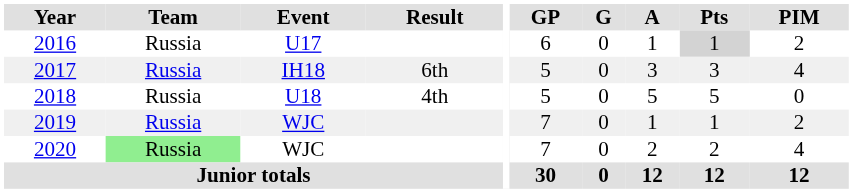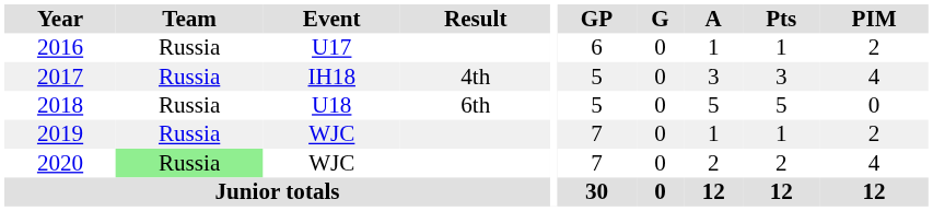 <table border="0" cellpadding="1" cellspacing="0" ID="Table3" style="text-align:center; width:40em">
 <tr ALIGN="center" bgcolor="#e0e0e0">
 <th>Year</th>
 <th>Team</th>
 <th>Event</th>
 <th>Result</th>
 <th rowspan="99" bgcolor="#ffffff"></th>
 <th>GP</th>
 <th>G</th>
 <th>A</th>
 <th>Pts</th>
 <th>PIM</th>
 </tr>
 <tr>
 <td><a href='#'>2016</a></td>
 <td>Russia</td>
 <td><a href='#'>U17</a></td>
 <td></td>
 <td>6</td>
 <td>0</td>
 <td>1</td>
-<td style="background: lightgrey;">1</td>
+<td>1</td>
 <td>2</td>
 </tr>
 <tr bgcolor="#f0f0f0">
 <td><a href='#'>2017</a></td>
 <td><a href='#'>Russia</a></td>
 <td><a href='#'>IH18</a></td>
-<td>6th</td>
+<td>4th</td>
 <td>5</td>
 <td>0</td>
 <td>3</td>
 <td>3</td>
 <td>4</td>
 </tr>
 <tr>
 <td><a href='#'>2018</a></td>
 <td>Russia</td>
 <td><a href='#'>U18</a></td>
-<td>4th</td>
+<td>6th</td>
 <td>5</td>
 <td>0</td>
 <td>5</td>
 <td>5</td>
 <td>0</td>
 </tr>
 <tr bgcolor="#f0f0f0">
 <td><a href='#'>2019</a></td>
 <td><a href='#'>Russia</a></td>
 <td><a href='#'>WJC</a></td>
 <td></td>
 <td>7</td>
 <td>0</td>
 <td>1</td>
 <td>1</td>
 <td>2</td>
 </tr>
 <tr>
 <td><a href='#'>2020</a></td>
 <td style="background: lightgreen;">Russia</td>
 <td>WJC</td>
 <td></td>
 <td>7</td>
 <td>0</td>
 <td>2</td>
 <td>2</td>
 <td>4</td>
 </tr>
 <tr bgcolor="#e0e0e0">
 <th colspan="4">Junior totals</th>
 <th>30</th>
 <th>0</th>
 <th>12</th>
 <th>12</th>
 <th>12</th>
 </tr>
 </table>
